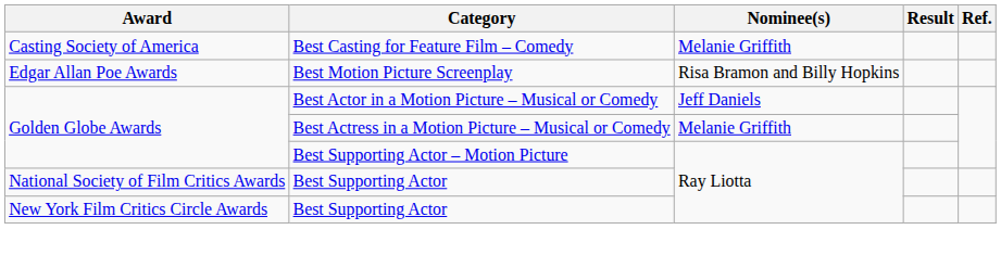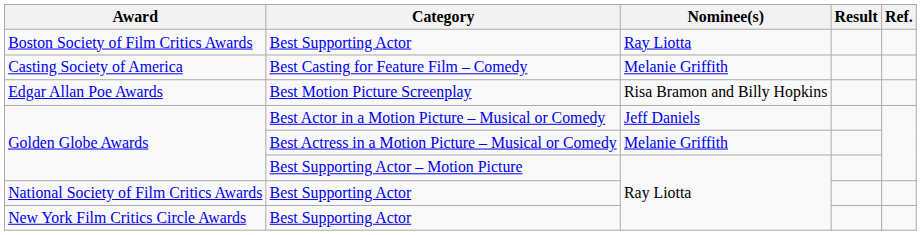 <table class="wikitable plainrowheaders">
 <tr>
 <th>Award</th>
 <th>Category</th>
 <th>Nominee(s)</th>
 <th>Result</th>
 <th>Ref.</th>
+</tr>
+<tr>
+<td><a href='#'>Boston Society of Film Critics Awards</a></td>
+<td><a href='#'>Best Supporting Actor</a></td>
+<td><a href='#'>Ray Liotta</a></td>
+<td></td>
+<td align="center"></td>
 </tr>
 <tr>
 <td><a href='#'>Casting Society of America</a></td>
 <td><a href='#'>Best Casting for Feature Film – Comedy</a></td>
 <td><a href='#'>Melanie Griffith</a></td>
 <td></td>
 <td align="center"></td>
 </tr>
 <tr>
 <td><a href='#'>Edgar Allan Poe Awards</a></td>
 <td><a href='#'>Best Motion Picture Screenplay</a></td>
 <td>Risa Bramon and Billy Hopkins</td>
 <td></td>
 </tr>
 <tr>
 <td rowspan="3"><a href='#'>Golden Globe Awards</a></td>
 <td><a href='#'>Best Actor in a Motion Picture – Musical or Comedy</a></td>
 <td><a href='#'>Jeff Daniels</a></td>
 <td></td>
 <td rowspan="3" align="center"></td>
 </tr>
 <tr>
 <td><a href='#'>Best Actress in a Motion Picture – Musical or Comedy</a></td>
 <td><a href='#'>Melanie Griffith</a></td>
 <td></td>
 </tr>
 <tr>
 <td><a href='#'>Best Supporting Actor – Motion Picture</a></td>
 <td rowspan="3">Ray Liotta</td>
 <td></td>
 </tr>
 <tr>
 <td><a href='#'>National Society of Film Critics Awards</a></td>
 <td><a href='#'>Best Supporting Actor</a></td>
 <td></td>
 <td align="center"></td>
 </tr>
 <tr>
 <td><a href='#'>New York Film Critics Circle Awards</a></td>
 <td><a href='#'>Best Supporting Actor</a></td>
 <td></td>
 <td align="center"></td>
 </tr>
 </table>
